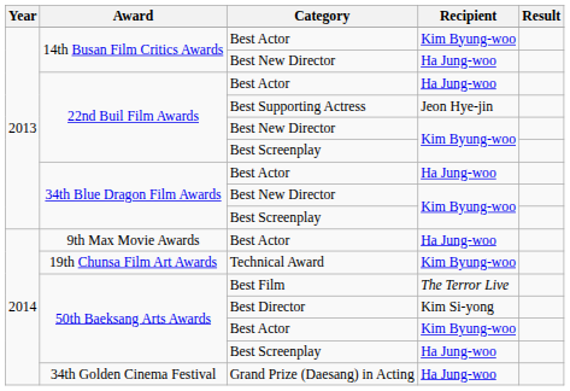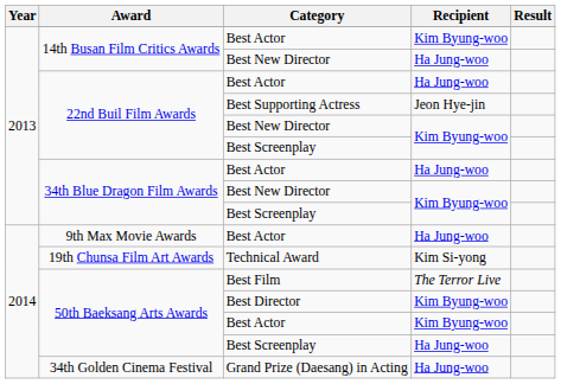 <table class="wikitable sortable">
 <tr>
 <th>Year</th>
 <th>Award</th>
 <th>Category</th>
 <th>Recipient</th>
 <th>Result</th>
 </tr>
 <tr>
 <td rowspan=10>2013</td>
 </tr>
 <tr>
 <td rowspan=2 style="text-align:center;">14th <a href='#'>Busan Film Critics Awards</a></td>
 <td>Best Actor</td>
 <td><a href='#'>Kim Byung-woo</a></td>
 <td></td>
 </tr>
 <tr>
 <td>Best New Director</td>
 <td><a href='#'>Ha Jung-woo</a></td>
 <td></td>
 </tr>
 <tr>
 <td rowspan=4 style="text-align:center;"><a href='#'>22nd Buil Film Awards</a></td>
 <td>Best Actor</td>
 <td><a href='#'>Ha Jung-woo</a></td>
 <td></td>
 </tr>
 <tr>
 <td>Best Supporting Actress</td>
 <td>Jeon Hye-jin</td>
 <td></td>
 </tr>
 <tr>
 <td>Best New Director</td>
 <td rowspan=2><a href='#'>Kim Byung-woo</a></td>
 <td></td>
 </tr>
 <tr>
 <td>Best Screenplay</td>
 <td></td>
 </tr>
 <tr>
 <td rowspan=3 style="text-align:center;"><a href='#'>34th Blue Dragon Film Awards</a></td>
 <td>Best Actor</td>
 <td><a href='#'>Ha Jung-woo</a></td>
 <td></td>
 </tr>
 <tr>
 <td>Best New Director</td>
 <td rowspan=2><a href='#'>Kim Byung-woo</a></td>
 <td></td>
 </tr>
 <tr>
 <td>Best Screenplay</td>
 <td></td>
 </tr>
 <tr>
 <td rowspan=7>2014</td>
 <td style="text-align:center;">9th Max Movie Awards</td>
 <td>Best Actor</td>
 <td><a href='#'>Ha Jung-woo</a></td>
 <td></td>
 </tr>
 <tr>
 <td style="text-align:center;">19th <a href='#'>Chunsa Film Art Awards</a></td>
 <td>Technical Award</td>
-<td><a href='#'>Kim Byung-woo</a></td>
+<td>Kim Si-yong</td>
 <td></td>
 </tr>
 <tr>
 <td rowspan=4 style="text-align:center;"><a href='#'>50th Baeksang Arts Awards</a></td>
 <td>Best Film</td>
 <td><em>The Terror Live</em></td>
 <td></td>
 </tr>
 <tr>
 <td>Best Director</td>
-<td>Kim Si-yong</td>
+<td><a href='#'>Kim Byung-woo</a></td>
 <td></td>
 </tr>
 <tr>
 <td>Best Actor</td>
 <td><a href='#'>Kim Byung-woo</a></td>
 <td></td>
 </tr>
 <tr>
 <td>Best Screenplay</td>
 <td><a href='#'>Ha Jung-woo</a></td>
 <td></td>
 </tr>
 <tr>
 <td style="text-align:center;">34th Golden Cinema Festival</td>
 <td>Grand Prize (Daesang) in Acting</td>
 <td><a href='#'>Ha Jung-woo</a></td>
 <td></td>
 </tr>
 </table>
